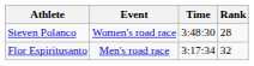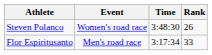 <table class="wikitable" style="font-size:90%">
 <tr>
 <th>Athlete</th>
 <th>Event</th>
 <th>Time</th>
 <th>Rank</th>
 </tr>
 <tr>
 <td><a href='#'>Steven Polanco</a></td>
 <td align=center><a href='#'>Women's road race</a></td>
 <td>3:48:30</td>
-<td>28</td>
+<td>26</td>
 </tr>
 <tr>
 <td><a href='#'>Flor Espiritusanto</a></td>
 <td align=center><a href='#'>Men's road race</a></td>
 <td>3:17:34</td>
-<td>32</td>
+<td>33</td>
 </tr>
 </table>
